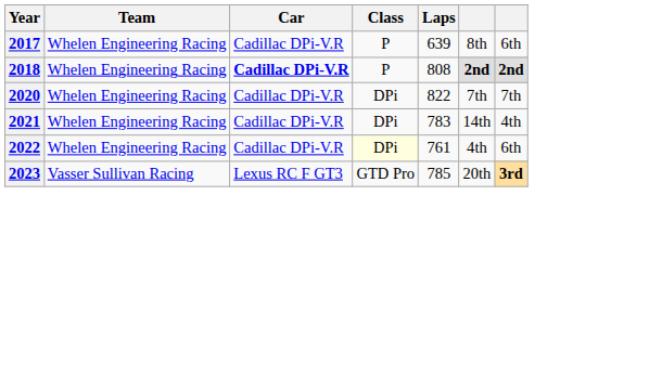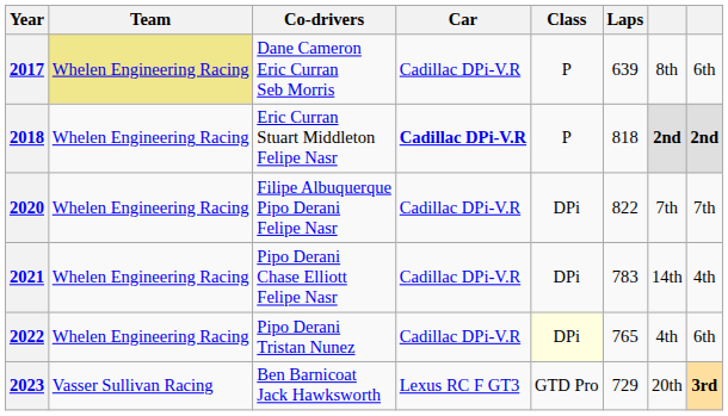 <table class="wikitable" style="text-align:center; font-size:90%">
 <tr>
 <th>Year</th>
 <th>Team</th>
+<th>Co-drivers</th>
 <th>Car</th>
 <th>Class</th>
 <th>Laps</th>
 <th></th>
 <th></th>
 </tr>
 <tr>
 <th><a href='#'>2017</a></th>
-<td align="left"> <a href='#'>Whelen Engineering Racing</a></td>
+<td align="left" style="background: khaki;"> <a href='#'>Whelen Engineering Racing</a></td>
+<td align="left"> <a href='#'>Dane Cameron</a><br> <a href='#'>Eric Curran</a><br> <a href='#'>Seb Morris</a></td>
 <td align="left"><a href='#'>Cadillac DPi-V.R</a></td>
 <td>P</td>
 <td>639</td>
 <td>8th</td>
 <td>6th</td>
 </tr>
 <tr>
 <th><a href='#'>2018</a></th>
 <td align="left"> <a href='#'>Whelen Engineering Racing</a></td>
+<td align="left"> <a href='#'>Eric Curran</a><br> Stuart Middleton<br> <a href='#'>Felipe Nasr</a></td>
 <td align="left"><strong><a href='#'>Cadillac DPi-V.R</a></strong></td>
 <td>P</td>
-<td>808</td>
+<td>818</td>
 <td style="background:#DFDFDF;"><strong>2nd</strong></td>
 <td style="background:#DFDFDF;"><strong>2nd</strong></td>
 </tr>
 <tr>
 <th><a href='#'>2020</a></th>
 <td align="left" nowrap> <a href='#'>Whelen Engineering Racing</a></td>
+<td align="left" nowrap> <a href='#'>Filipe Albuquerque</a><br> <a href='#'>Pipo Derani</a><br> <a href='#'>Felipe Nasr</a></td>
 <td align="left" nowrap><a href='#'>Cadillac DPi-V.R</a></td>
 <td>DPi</td>
 <td>822</td>
 <td>7th</td>
 <td>7th</td>
 </tr>
 <tr>
 <th><a href='#'>2021</a></th>
 <td align="left"> <a href='#'>Whelen Engineering Racing</a></td>
+<td align="left"> <a href='#'>Pipo Derani</a><br> <a href='#'>Chase Elliott</a><br> <a href='#'>Felipe Nasr</a></td>
 <td align="left"><a href='#'>Cadillac DPi-V.R</a></td>
 <td>DPi</td>
 <td>783</td>
 <td>14th</td>
 <td>4th</td>
 </tr>
 <tr>
 <th><a href='#'>2022</a></th>
 <td align="left"> <a href='#'>Whelen Engineering Racing</a></td>
+<td align="left"> <a href='#'>Pipo Derani</a><br> <a href='#'>Tristan Nunez</a></td>
 <td align="left"><a href='#'>Cadillac DPi-V.R</a></td>
 <td style="background: lightyellow;">DPi</td>
-<td>761</td>
+<td>765</td>
 <td>4th</td>
 <td>6th</td>
 </tr>
 <tr>
 <th><a href='#'>2023</a></th>
 <td align="left"> <a href='#'>Vasser Sullivan Racing</a></td>
+<td align="left"> <a href='#'>Ben Barnicoat</a><br> <a href='#'>Jack Hawksworth</a></td>
 <td align="left"><a href='#'>Lexus RC F GT3</a></td>
 <td>GTD Pro</td>
-<td>785</td>
+<td>729</td>
 <td>20th</td>
 <td style="background:#FFDF9F;"><strong>3rd</strong></td>
 </tr>
 </table>
